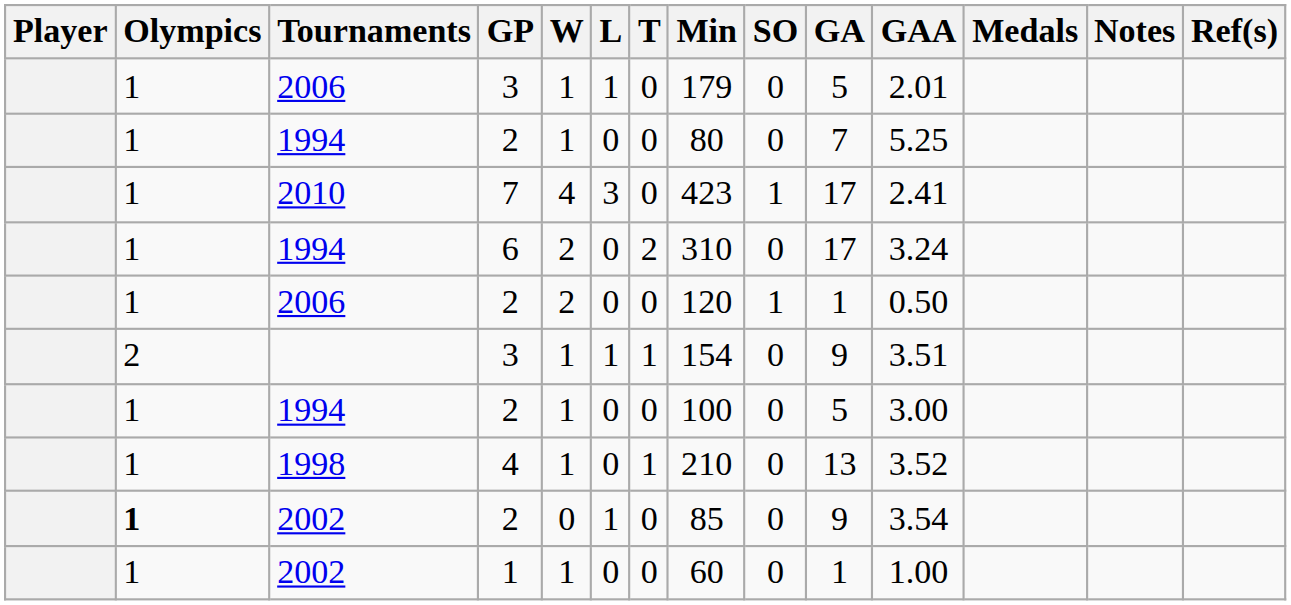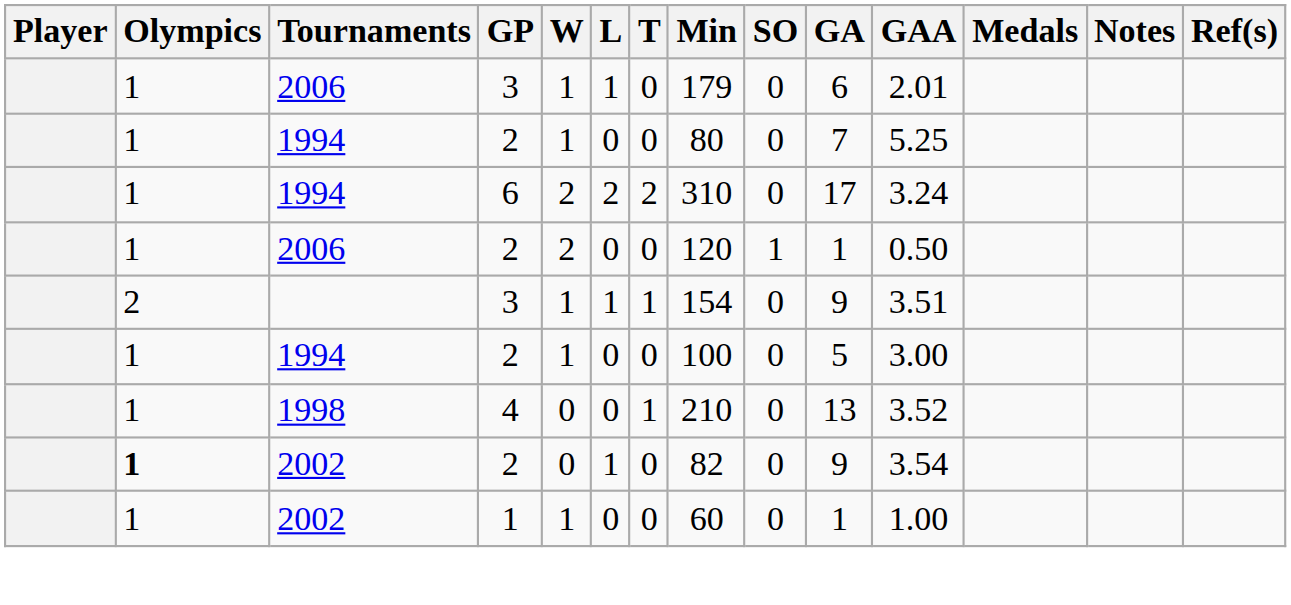 <table class="wikitable sortable plainrowheaders" style="text-align:center;">
 <tr>
 <th scope="col">Player</th>
 <th scope="col">Olympics</th>
 <th scope="col">Tournaments</th>
 <th scope="col">GP</th>
 <th scope="col">W</th>
 <th scope="col">L</th>
 <th scope="col">T</th>
 <th scope="col">Min</th>
 <th scope="col">SO</th>
 <th scope="col">GA</th>
 <th scope="col">GAA</th>
 <th scope="col">Medals</th>
 <th scope="col">Notes</th>
 <th scope="col" class="unsortable">Ref(s)</th>
 </tr>
 <tr>
 <th scope="row"></th>
 <td align=left>1</td>
 <td align=left><a href='#'>2006</a></td>
 <td>3</td>
 <td>1</td>
 <td>1</td>
 <td>0</td>
 <td>179</td>
 <td>0</td>
-<td>5</td>
+<td>6</td>
 <td>2.01</td>
 <td align=left></td>
 <td align=left></td>
 <td align=center></td>
 </tr>
 <tr>
 <th scope="row"></th>
 <td align=left>1</td>
 <td align=left><a href='#'>1994</a></td>
 <td>2</td>
 <td>1</td>
 <td>0</td>
 <td>0</td>
 <td>80</td>
 <td>0</td>
 <td>7</td>
 <td>5.25</td>
 <td align=left></td>
 <td align=left></td>
 <td align=center></td>
 </tr>
 <tr>
 <th scope="row"></th>
 <td align=left>1</td>
-<td align=left><a href='#'>2010</a></td>
-<td>7</td>
-<td>4</td>
-<td>3</td>
-<td>0</td>
-<td>423</td>
-<td>1</td>
-<td>17</td>
-<td>2.41</td>
-<td align=left></td>
-<td align=left></td>
-<td align=center></td>
-</tr>
-<tr>
-<th scope="row"></th>
-<td align=left>1</td>
 <td align=left><a href='#'>1994</a></td>
 <td>6</td>
 <td>2</td>
-<td>0</td>
+<td>2</td>
 <td>2</td>
 <td>310</td>
 <td>0</td>
 <td>17</td>
 <td>3.24</td>
 <td align=left></td>
 <td align=left></td>
 <td align=center></td>
 </tr>
 <tr>
 <th scope="row"></th>
 <td align=left>1</td>
 <td align=left><a href='#'>2006</a></td>
 <td>2</td>
 <td>2</td>
 <td>0</td>
 <td>0</td>
 <td>120</td>
 <td>1</td>
 <td>1</td>
 <td>0.50</td>
 <td align=left></td>
 <td align=left></td>
 <td align=center></td>
 </tr>
 <tr>
 <th scope="row"></th>
 <td align=left>2</td>
 <td align=left></td>
 <td>3</td>
 <td>1</td>
 <td>1</td>
 <td>1</td>
 <td>154</td>
 <td>0</td>
 <td>9</td>
 <td>3.51</td>
 <td align=left></td>
 <td align=left></td>
 <td align=center></td>
 </tr>
 <tr>
 <th scope="row"></th>
 <td align=left>1</td>
 <td align=left><a href='#'>1994</a></td>
 <td>2</td>
 <td>1</td>
 <td>0</td>
 <td>0</td>
 <td>100</td>
 <td>0</td>
 <td>5</td>
 <td>3.00</td>
 <td align=left></td>
 <td align=left></td>
 <td align=center></td>
 </tr>
 <tr>
 <th scope="row"></th>
 <td align=left>1</td>
 <td align=left><a href='#'>1998</a></td>
 <td>4</td>
-<td>1</td>
+<td>0</td>
 <td>0</td>
 <td>1</td>
 <td>210</td>
 <td>0</td>
 <td>13</td>
 <td>3.52</td>
 <td align=left></td>
 <td align=left></td>
 <td align=center></td>
 </tr>
 <tr>
 <th scope="row"></th>
 <td align=left><strong>1</strong></td>
 <td align=left><a href='#'>2002</a></td>
 <td>2</td>
 <td>0</td>
 <td>1</td>
 <td>0</td>
-<td>85</td>
+<td>82</td>
 <td>0</td>
 <td>9</td>
 <td>3.54</td>
 <td align=left></td>
 <td align=left></td>
 <td align=center></td>
 </tr>
 <tr>
 <th scope="row"></th>
 <td align=left>1</td>
 <td align=left><a href='#'>2002</a></td>
 <td>1</td>
 <td>1</td>
 <td>0</td>
 <td>0</td>
 <td>60</td>
 <td>0</td>
 <td>1</td>
 <td>1.00</td>
 <td align=left></td>
 <td align=left></td>
 <td align=center></td>
 </tr>
 </table>
